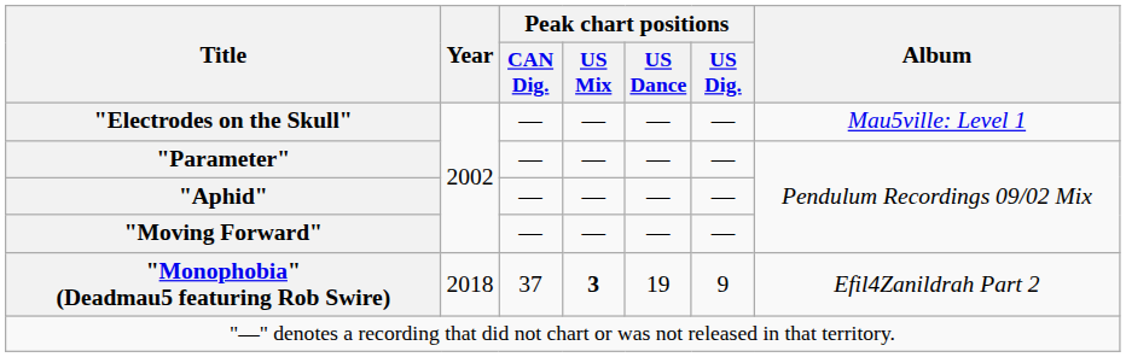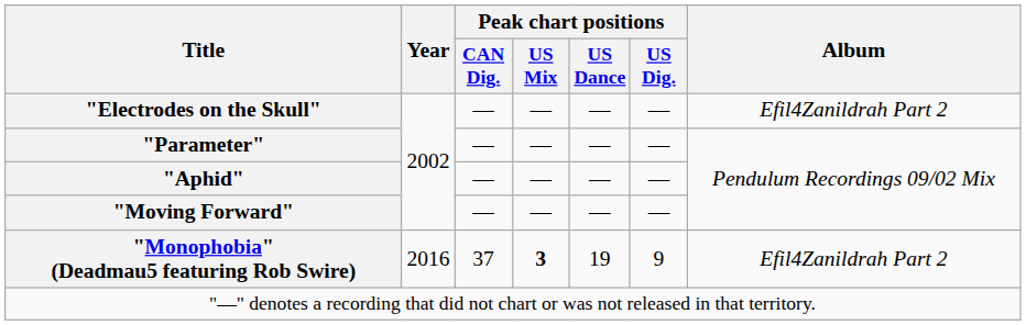 <table class="wikitable plainrowheaders" style="text-align:center;" border="1">
 <tr>
 <th scope="col" rowspan="2" style="width:18em;">Title</th>
 <th scope="col" rowspan="2" style="width:2em;">Year</th>
 <th scope="col" colspan="4">Peak chart positions</th>
 <th scope="col" rowspan="2" style="width:15em;">Album</th>
 </tr>
 <tr>
 <th scope="col" style="width:2.5em;font-size:90%;"><a href='#'>CAN<br>Dig.</a> <br></th>
 <th scope="col" style="width:2.5em;font-size:90%;"><a href='#'>US<br>Mix</a> <br></th>
 <th scope="col" style="width:2.5em;font-size:90%;"><a href='#'>US<br>Dance</a> <br></th>
 <th scope="col" style="width:2.5em;font-size:90%;"><a href='#'>US<br>Dig.</a> <br></th>
 </tr>
 <tr>
 <th scope="row">"Electrodes on the Skull"</th>
 <td rowspan="4">2002</td>
 <td>—</td>
 <td>—</td>
 <td>—</td>
 <td>—</td>
-<td><em><a href='#'>Mau5ville: Level 1</a></em></td>
+<td><em>Efil4Zanildrah Part 2</em></td>
 </tr>
 <tr>
 <th scope="row">"Parameter"</th>
 <td>—</td>
 <td>—</td>
 <td>—</td>
 <td>—</td>
 <td rowspan="3"><em>Pendulum Recordings 09/02 Mix</em></td>
 </tr>
 <tr>
 <th scope="row">"Aphid"</th>
 <td>—</td>
 <td>—</td>
 <td>—</td>
 <td>—</td>
 </tr>
 <tr>
 <th scope="row">"Moving Forward"</th>
 <td>—</td>
 <td>—</td>
 <td>—</td>
 <td>—</td>
 </tr>
 <tr>
 <th scope="row">"<a href='#'>Monophobia</a>" <br><span>(Deadmau5 featuring Rob Swire)</span></th>
-<td>2018</td>
+<td>2016</td>
 <td>37</td>
 <td><strong>3</strong></td>
 <td>19</td>
 <td>9</td>
 <td><em>Efil4Zanildrah Part 2</em></td>
 </tr>
 <tr>
 <td colspan="7" style="font-size:90%">"—" denotes a recording that did not chart or was not released in that territory.</td>
 </tr>
 </table>
